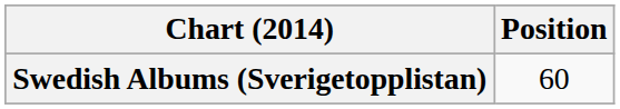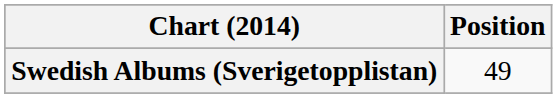 <table class="wikitable plainrowheaders" style="text-align:center">
 <tr>
 <th scope="col">Chart (2014)</th>
 <th scope="col">Position</th>
 </tr>
 <tr>
 <th scope="row">Swedish Albums (Sverigetopplistan)</th>
-<td>60</td>
+<td>49</td>
 </tr>
 </table>
